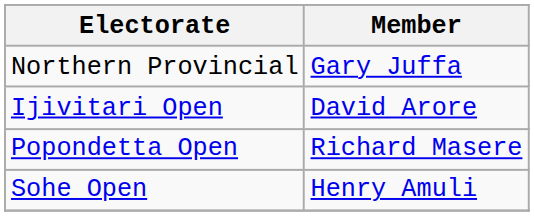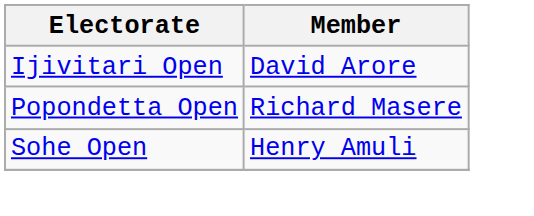 <table class="wikitable">
 <tr>
 <th><strong>Electorate</strong></th>
 <th><strong>Member</strong></th>
-</tr>
-<tr>
-<td>Northern Provincial</td>
-<td><a href='#'>Gary Juffa</a></td>
 </tr>
 <tr>
 <td><a href='#'>Ijivitari Open</a></td>
 <td><a href='#'>David Arore</a></td>
 </tr>
 <tr>
 <td><a href='#'>Popondetta Open</a></td>
 <td><a href='#'>Richard Masere</a></td>
 </tr>
 <tr>
 <td><a href='#'>Sohe Open</a></td>
 <td><a href='#'>Henry Amuli</a></td>
 </tr>
 <tr>
 </tr>
 </table>
